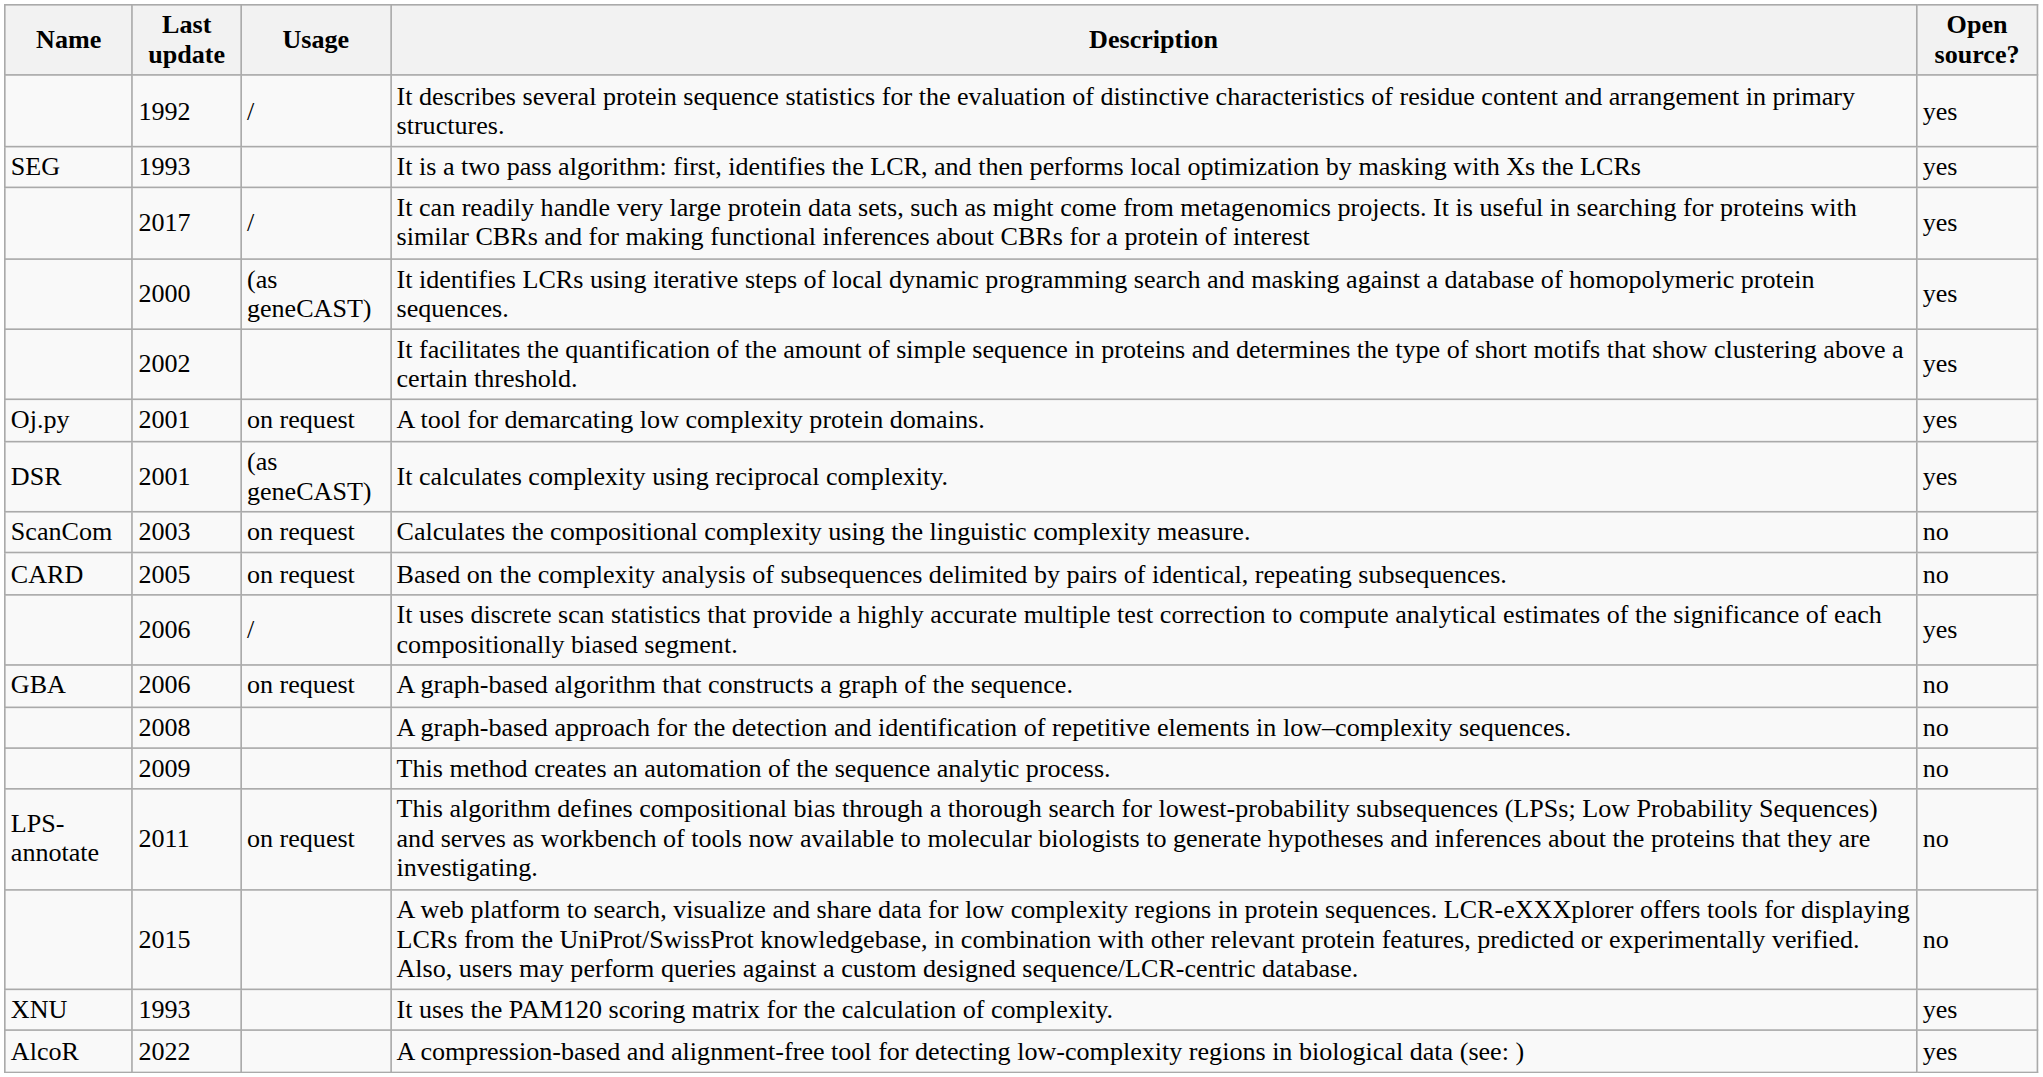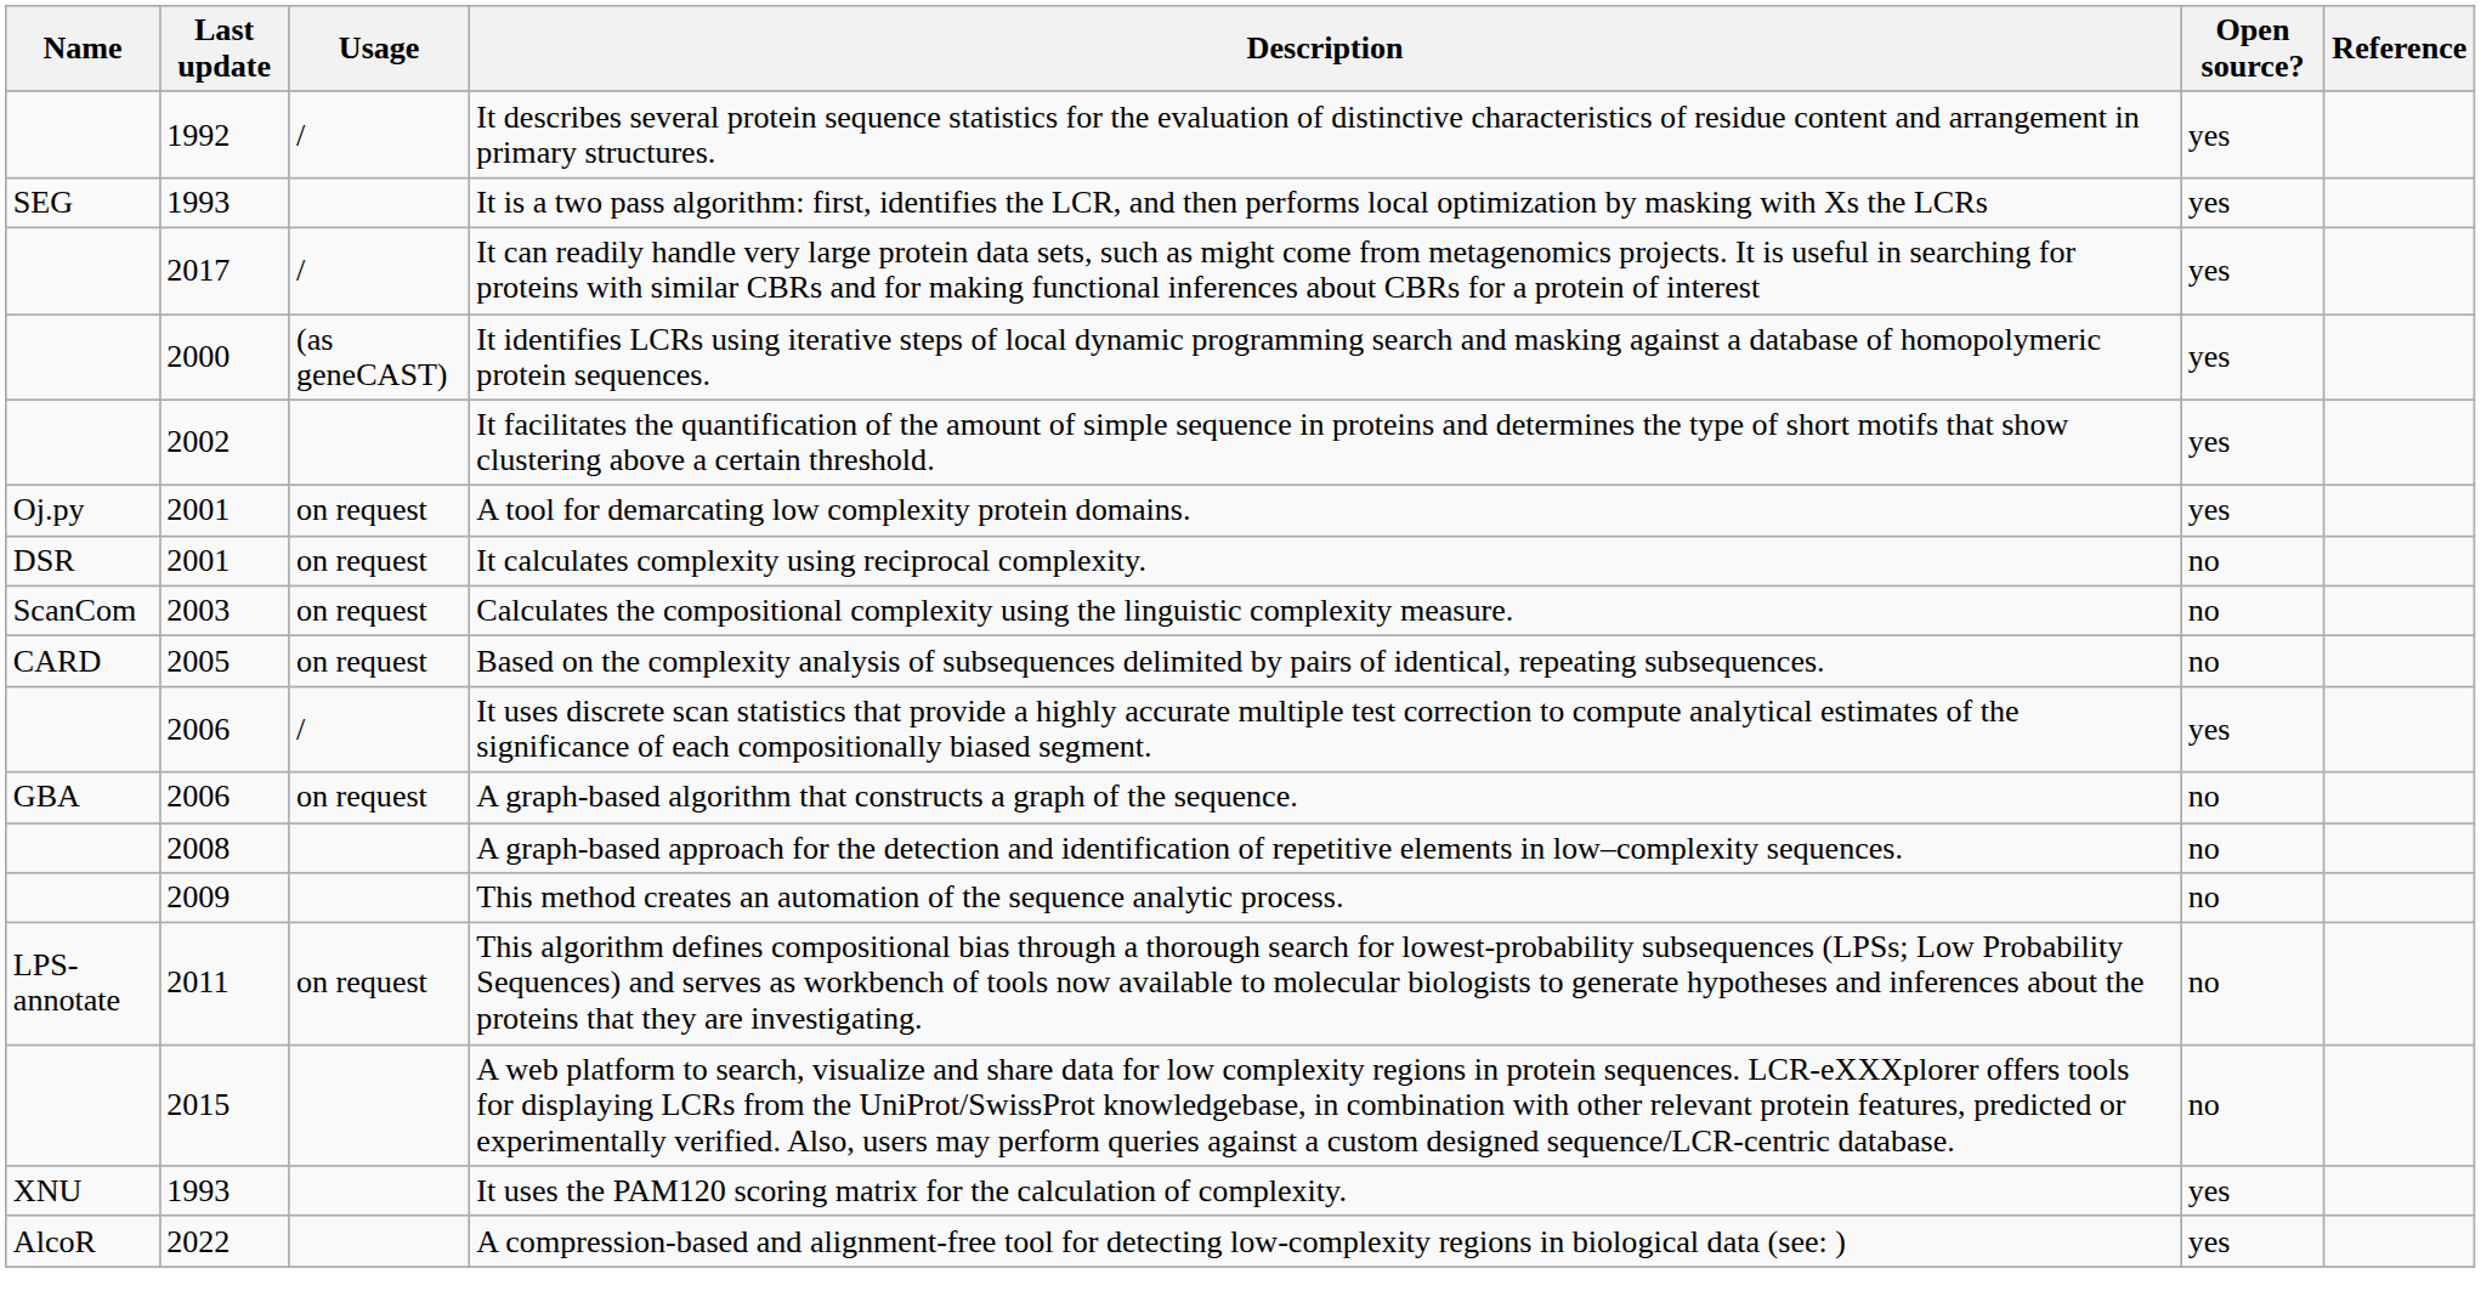 <table class="wikitable sortable">
 <tr>
 <th>Name</th>
 <th>Last update</th>
 <th>Usage</th>
 <th>Description</th>
 <th>Open source?</th>
+<th>Reference</th>
 </tr>
 <tr>
 <td></td>
 <td>1992</td>
 <td> / </td>
 <td>It describes several protein sequence statistics for the evaluation of distinctive characteristics of residue content and arrangement in primary structures.</td>
 <td>yes</td>
+<td></td>
 </tr>
 <tr>
 <td>SEG</td>
 <td>1993</td>
 <td></td>
 <td>It is a two pass algorithm: first, identifies the LCR, and then performs local optimization by masking with Xs the LCRs</td>
 <td>yes</td>
+<td></td>
 </tr>
 <tr>
 <td></td>
 <td>2017</td>
 <td> / </td>
 <td>It can readily handle very large protein data sets, such as might come from metagenomics projects. It is useful in searching for proteins with similar CBRs and for making functional inferences about CBRs for a protein of interest</td>
 <td>yes</td>
+<td></td>
 </tr>
 <tr>
 <td></td>
 <td>2000</td>
 <td> (as geneCAST) </td>
 <td>It identifies LCRs using iterative steps of local dynamic programming search and masking against a database of homopolymeric protein sequences.</td>
 <td>yes</td>
+<td></td>
 </tr>
 <tr>
 <td></td>
 <td>2002</td>
 <td> </td>
 <td>It facilitates the quantification of the amount of simple sequence in proteins and determines the type of short motifs that show clustering above a certain threshold.</td>
 <td>yes</td>
+<td></td>
 </tr>
 <tr>
 <td>Oj.py</td>
 <td>2001</td>
 <td>on request</td>
 <td>A tool for demarcating low complexity protein domains.</td>
 <td>yes</td>
+<td></td>
 </tr>
 <tr>
 <td>DSR</td>
 <td>2001</td>
-<td> (as geneCAST) </td>
+<td>on request</td>
 <td>It calculates complexity using reciprocal complexity.</td>
-<td>yes</td>
+<td>no</td>
+<td></td>
 </tr>
 <tr>
 <td>ScanCom</td>
 <td>2003</td>
 <td>on request</td>
 <td>Calculates the compositional complexity using the linguistic complexity measure.</td>
 <td>no</td>
+<td></td>
 </tr>
 <tr>
 <td>CARD</td>
 <td>2005</td>
 <td>on request</td>
 <td>Based on the complexity analysis of subsequences delimited by pairs of identical, repeating subsequences.</td>
 <td>no</td>
+<td></td>
 </tr>
 <tr>
 <td></td>
 <td>2006</td>
 <td> / </td>
 <td>It uses discrete scan statistics that provide a highly accurate multiple test correction to compute analytical estimates of the significance of each compositionally biased segment.</td>
 <td>yes</td>
+<td></td>
 </tr>
 <tr>
 <td>GBA</td>
 <td>2006</td>
 <td>on request</td>
 <td>A graph-based algorithm that constructs a graph of the sequence.</td>
 <td>no</td>
+<td></td>
 </tr>
 <tr>
 <td></td>
 <td>2008</td>
 <td></td>
 <td>A graph-based approach for the detection and identification of repetitive elements in low–complexity sequences.</td>
 <td>no</td>
+<td></td>
 </tr>
 <tr>
 <td></td>
 <td>2009</td>
 <td></td>
 <td>This method creates an automation of the sequence analytic process.</td>
 <td>no</td>
+<td></td>
 </tr>
 <tr>
 <td>LPS-annotate</td>
 <td>2011</td>
 <td>on request</td>
 <td>This algorithm defines compositional bias through a thorough search for lowest-probability subsequences (LPSs; Low Probability Sequences) and serves as workbench of tools now available to molecular biologists to generate hypotheses and inferences about the proteins that they are investigating.</td>
 <td>no</td>
+<td></td>
 </tr>
 <tr>
 <td></td>
 <td>2015</td>
 <td></td>
 <td>A web platform to search, visualize and share data for low complexity regions in protein sequences. LCR-eXXXplorer offers tools for displaying LCRs from the UniProt/SwissProt knowledgebase, in combination with other relevant protein features, predicted or experimentally verified. Also, users may perform queries against a custom designed sequence/LCR-centric database.</td>
 <td>no</td>
+<td></td>
 </tr>
 <tr>
 <td>XNU</td>
 <td>1993</td>
 <td></td>
 <td>It uses the PAM120 scoring matrix for the calculation of complexity.</td>
 <td>yes</td>
+<td></td>
 </tr>
 <tr>
 <td>AlcoR</td>
 <td>2022</td>
 <td></td>
 <td>A compression-based and alignment-free tool for detecting low-complexity regions in biological data (see: )</td>
 <td>yes</td>
+<td></td>
 </tr>
 </table>
